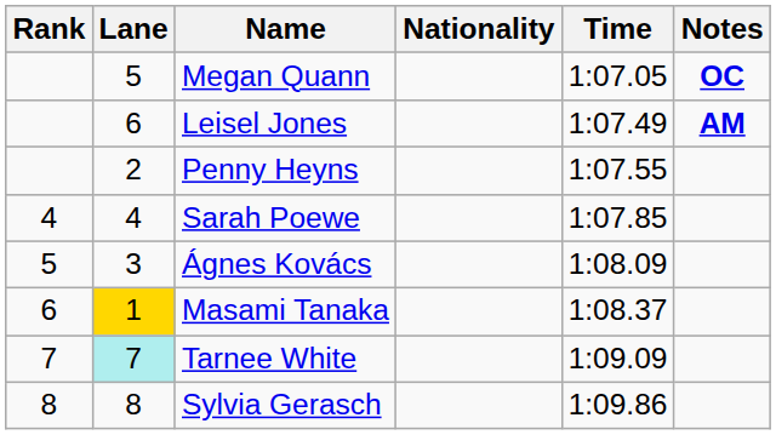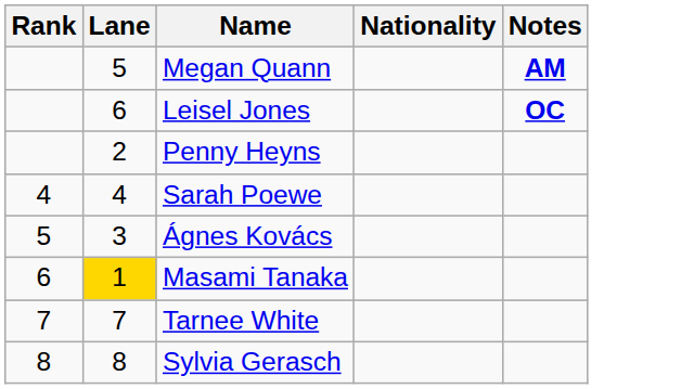 <table class="wikitable sortable" style="text-align:center">
 <tr>
 <th>Rank</th>
 <th>Lane</th>
 <th>Name</th>
 <th>Nationality</th>
-<th>Time</th>
 <th>Notes</th>
 </tr>
 <tr>
 <td></td>
 <td>5</td>
 <td align=left><a href='#'>Megan Quann</a></td>
 <td align=left></td>
-<td>1:07.05</td>
-<td><strong><a href='#'>OC</a></strong></td>
+<td><strong><a href='#'>AM</a></strong></td>
 </tr>
 <tr>
 <td></td>
 <td>6</td>
 <td align=left><a href='#'>Leisel Jones</a></td>
 <td align=left></td>
-<td>1:07.49</td>
-<td><strong><a href='#'>AM</a></strong></td>
+<td><strong><a href='#'>OC</a></strong></td>
 </tr>
 <tr>
 <td></td>
 <td>2</td>
 <td align=left><a href='#'>Penny Heyns</a></td>
 <td align=left></td>
-<td>1:07.55</td>
 <td></td>
 </tr>
 <tr>
 <td>4</td>
 <td>4</td>
 <td align=left><a href='#'>Sarah Poewe</a></td>
 <td align=left></td>
-<td>1:07.85</td>
 <td></td>
 </tr>
 <tr>
 <td>5</td>
 <td>3</td>
 <td align=left><a href='#'>Ágnes Kovács</a></td>
 <td align=left></td>
-<td>1:08.09</td>
 <td></td>
 </tr>
 <tr>
 <td>6</td>
 <td style="background: gold;">1</td>
 <td align=left><a href='#'>Masami Tanaka</a></td>
 <td align=left></td>
-<td>1:08.37</td>
 <td></td>
 </tr>
 <tr>
 <td>7</td>
-<td style="background: paleturquoise;">7</td>
+<td>7</td>
 <td align=left><a href='#'>Tarnee White</a></td>
 <td align=left></td>
-<td>1:09.09</td>
 <td></td>
 </tr>
 <tr>
 <td>8</td>
 <td>8</td>
 <td align=left><a href='#'>Sylvia Gerasch</a></td>
 <td align=left></td>
-<td>1:09.86</td>
 <td></td>
 </tr>
 </table>
